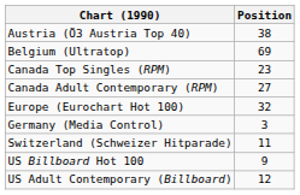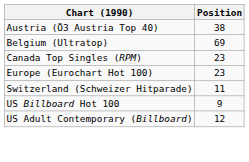 <table class="wikitable sortable">
 <tr>
 <th>Chart (1990)</th>
 <th>Position</th>
 </tr>
 <tr>
 <td>Austria (Ö3 Austria Top 40)</td>
 <td align="center">38</td>
 </tr>
 <tr>
 <td>Belgium (Ultratop)</td>
 <td align="center">69</td>
 </tr>
 <tr>
 <td>Canada Top Singles (<em>RPM</em>)</td>
 <td align="center">23</td>
 </tr>
 <tr>
-<td>Canada Adult Contemporary (<em>RPM</em>)</td>
-<td align="center">27</td>
-</tr>
-<tr>
 <td>Europe (Eurochart Hot 100)</td>
-<td align="center">32</td>
-</tr>
-<tr>
-<td>Germany (Media Control)</td>
-<td align="center">3</td>
+<td align="center">23</td>
 </tr>
 <tr>
 <td>Switzerland (Schweizer Hitparade)</td>
 <td align="center">11</td>
 </tr>
 <tr>
 <td>US <em>Billboard</em> Hot 100</td>
 <td align="center">9</td>
 </tr>
 <tr>
 <td>US Adult Contemporary (<em>Billboard</em>)</td>
 <td align="center">12</td>
 </tr>
 </table>
